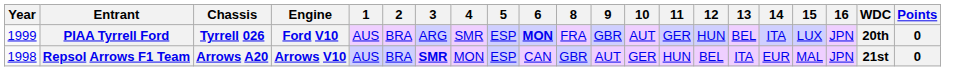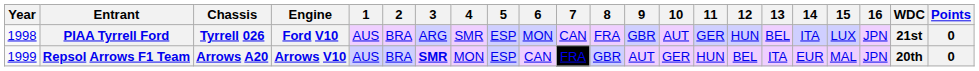 <table class="wikitable" style="text-align:center; font-size:85%">
 <tr>
 <th>Year</th>
 <th>Entrant</th>
 <th>Chassis</th>
 <th>Engine</th>
 <th>1</th>
 <th>2</th>
 <th>3</th>
 <th>4</th>
 <th>5</th>
 <th>6</th>
+<th>7</th>
 <th>8</th>
 <th>9</th>
 <th>10</th>
 <th>11</th>
 <th>12</th>
 <th>13</th>
 <th>14</th>
 <th>15</th>
 <th>16</th>
 <th>WDC</th>
 <th><a href='#'>Points</a></th>
 </tr>
 <tr>
-<td><a href='#'>1999</a></td>
+<td><a href='#'>1998</a></td>
 <th nowrap><a href='#'>PIAA Tyrrell Ford</a></th>
 <th nowrap><a href='#'>Tyrrell</a> <a href='#'>026</a></th>
 <th nowrap><a href='#'>Ford</a> <a href='#'>V10</a></th>
 <td style="background:#EFCFFF;"><a href='#'>AUS</a><br></td>
 <td style="background:#EFCFFF;"><a href='#'>BRA</a><br></td>
 <td style="background:#CFCFFF;"><a href='#'>ARG</a><br></td>
 <td style="background:#EFCFFF;"><a href='#'>SMR</a><br></td>
 <td style="background:#CFCFFF;"><a href='#'>ESP</a><br></td>
-<td style="background:#CFCFFF;"><strong><a href='#'>MON</a><br></strong></td>
+<td style="background:#CFCFFF;"><a href='#'>MON</a><br></td>
+<td style="background:#EFCFFF;"><a href='#'>CAN</a><br></td>
 <td style="background:#EFCFFF;"><a href='#'>FRA</a><br></td>
 <td style="background:#CFCFFF;"><a href='#'>GBR</a><br></td>
 <td style="background:#EFCFFF;"><a href='#'>AUT</a><br></td>
 <td style="background:#CFCFFF;"><a href='#'>GER</a><br></td>
 <td style="background:#CFCFFF;"><a href='#'>HUN</a><br></td>
 <td style="background:#EFCFFF;"><a href='#'>BEL</a><br></td>
 <td style="background:#CFCFFF;"><a href='#'>ITA</a><br></td>
 <td style="background:#CFCFFF;"><a href='#'>LUX</a><br></td>
 <td style="background:#EFCFFF;"><a href='#'>JPN</a><br></td>
-<th>20th</th>
+<th>21st</th>
 <th>0</th>
 </tr>
 <tr>
-<td><a href='#'>1998</a></td>
+<td><a href='#'>1999</a></td>
 <th nowrap><a href='#'>Repsol</a> <a href='#'>Arrows F1 Team</a></th>
 <th nowrap><a href='#'>Arrows</a> <a href='#'>A20</a></th>
 <th nowrap><a href='#'>Arrows</a> <a href='#'>V10</a></th>
 <td style="background:#CFCFFF;"><a href='#'>AUS</a><br></td>
 <td style="background:#CFCFFF;"><a href='#'>BRA</a><br></td>
 <td style="background:#EFCFFF;"><strong><a href='#'>SMR</a><br></strong></td>
 <td style="background:#EFCFFF;"><a href='#'>MON</a><br></td>
 <td style="background:#CFCFFF;"><a href='#'>ESP</a><br></td>
 <td style="background:#EFCFFF;"><a href='#'>CAN</a><br></td>
+<td style="background:#000000; color:white"><a href='#'><span>FRA</span></a><br></td>
 <td style="background:#CFCFFF;"><a href='#'>GBR</a><br></td>
 <td style="background:#EFCFFF;"><a href='#'>AUT</a><br></td>
 <td style="background:#EFCFFF;"><a href='#'>GER</a><br></td>
 <td style="background:#EFCFFF;"><a href='#'>HUN</a><br></td>
 <td style="background:#EFCFFF;"><a href='#'>BEL</a><br></td>
 <td style="background:#EFCFFF;"><a href='#'>ITA</a><br></td>
 <td style="background:#EFCFFF;"><a href='#'>EUR</a><br></td>
 <td style="background:#EFCFFF;"><a href='#'>MAL</a><br></td>
 <td style="background:#EFCFFF;"><a href='#'>JPN</a><br></td>
-<th>21st</th>
+<th>20th</th>
 <th>0</th>
 </tr>
 </table>
